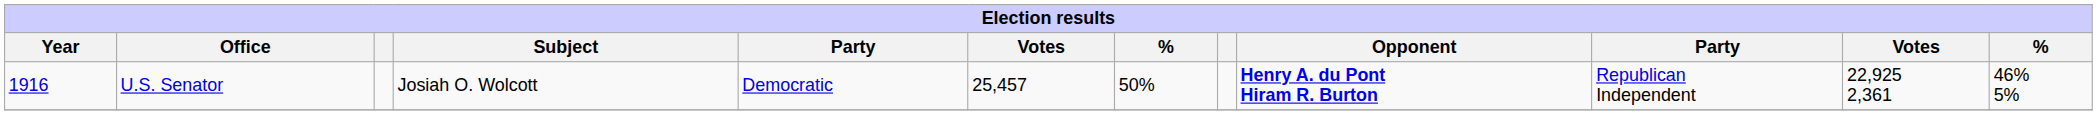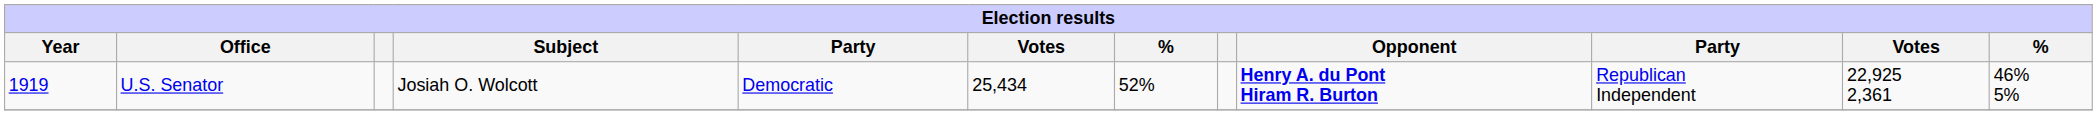 <table class=wikitable style="width: 94%" style="text-align: center;" align="center">
 <tr bgcolor=#cccccc>
 <th colspan=12 style="background: #ccccff;">Election results</th>
 </tr>
 <tr>
 <th>Year</th>
 <th>Office</th>
 <th></th>
 <th>Subject</th>
 <th>Party</th>
 <th>Votes</th>
 <th>%</th>
 <th></th>
 <th>Opponent</th>
 <th>Party</th>
 <th>Votes</th>
 <th>%</th>
 </tr>
 <tr>
-<td><a href='#'>1916</a></td>
+<td><a href='#'>1919</a></td>
 <td><a href='#'>U.S. Senator</a></td>
 <td></td>
 <td>Josiah O. Wolcott</td>
 <td><a href='#'>Democratic</a></td>
-<td>25,457</td>
-<td>50%</td>
+<td>25,434</td>
+<td>52%</td>
 <td></td>
 <td><strong><a href='#'>Henry A. du Pont</a><br><a href='#'>Hiram R. Burton</a></strong></td>
 <td><a href='#'>Republican</a><br>Independent</td>
 <td>22,925<br>2,361</td>
 <td>46%<br>5%</td>
 </tr>
 <tr>
 </tr>
 </table>
